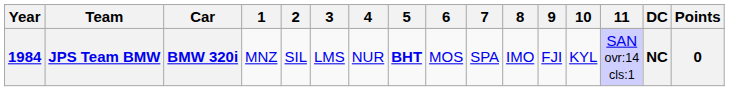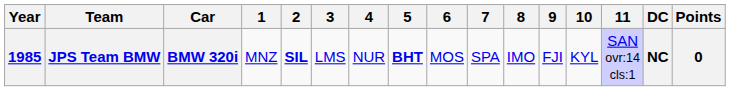 <table class="wikitable" style="text-align:center; font-size:90%">
 <tr>
 <th>Year</th>
 <th>Team</th>
 <th>Car</th>
 <th>1</th>
 <th>2</th>
 <th>3</th>
 <th>4</th>
 <th>5</th>
 <th>6</th>
 <th>7</th>
 <th>8</th>
 <th>9</th>
 <th>10</th>
 <th>11</th>
 <th>DC</th>
 <th>Points</th>
 </tr>
 <tr>
-<th><a href='#'>1984</a></th>
+<th><a href='#'>1985</a></th>
 <th> <a href='#'>JPS Team BMW</a></th>
 <th><a href='#'>BMW 320i</a></th>
 <td><a href='#'>MNZ</a></td>
-<td><a href='#'>SIL</a></td>
+<td><strong><a href='#'>SIL</a></strong></td>
 <td><a href='#'>LMS</a></td>
 <td><a href='#'>NUR</a></td>
 <td><strong><a href='#'>BHT</a></strong></td>
 <td><a href='#'>MOS</a></td>
 <td><a href='#'>SPA</a></td>
 <td><a href='#'>IMO</a></td>
 <td><a href='#'>FJI</a></td>
 <td><a href='#'>KYL</a></td>
 <td style="background:#CFCFFF;"><a href='#'>SAN</a><br><small>ovr:14<br>cls:1</small></td>
 <th>NC</th>
 <th>0</th>
 </tr>
 </table>
